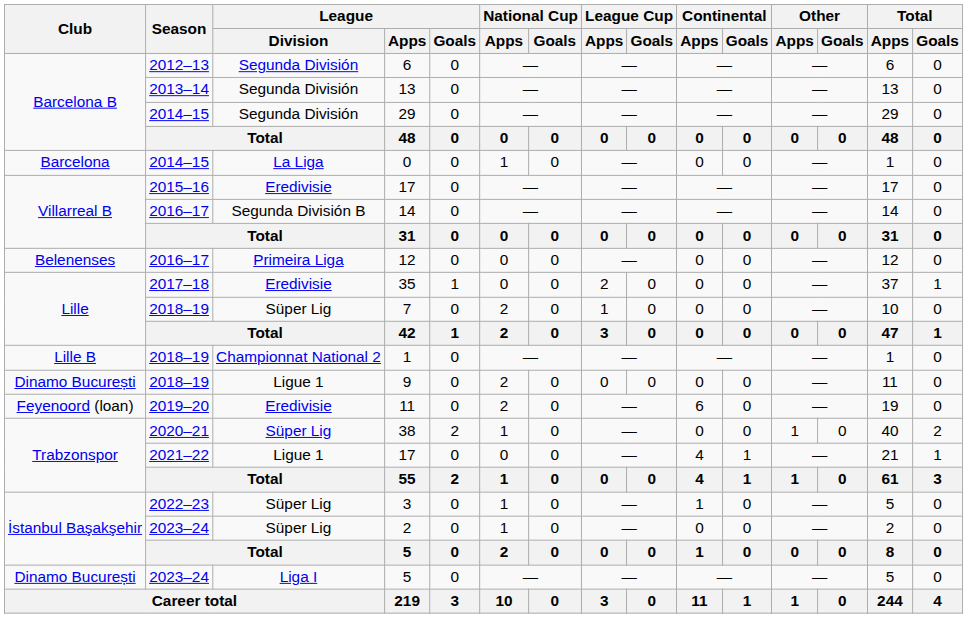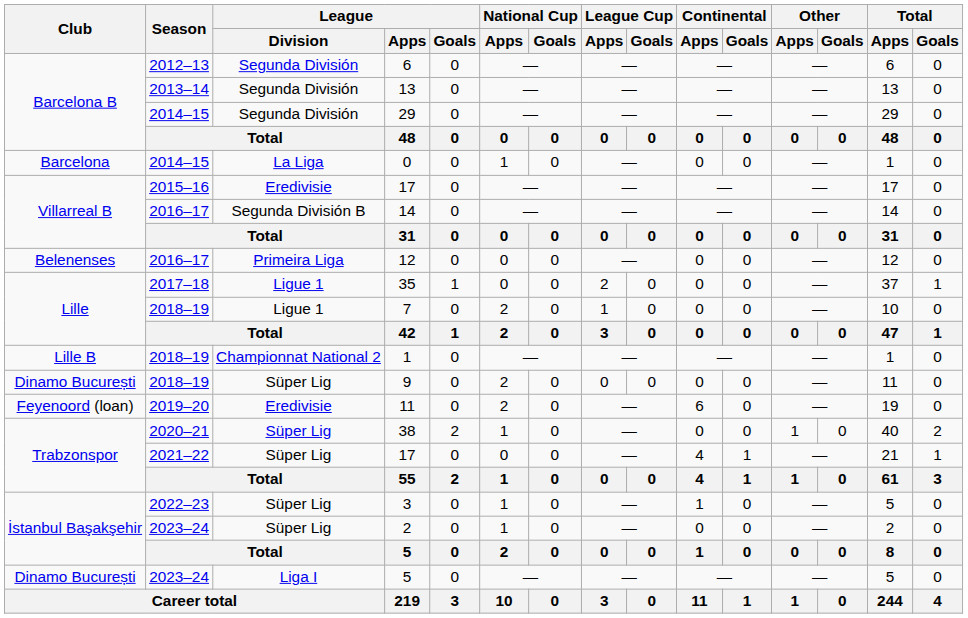 <table class="wikitable" style="text-align: center">
 <tr>
 <th rowspan="2">Club</th>
 <th rowspan="2">Season</th>
 <th colspan="3">League</th>
 <th colspan="2">National Cup</th>
 <th colspan="2">League Cup</th>
 <th colspan="2">Continental</th>
 <th colspan="2">Other</th>
 <th colspan="2">Total</th>
 </tr>
 <tr>
 <th>Division</th>
 <th>Apps</th>
 <th>Goals</th>
 <th>Apps</th>
 <th>Goals</th>
 <th>Apps</th>
 <th>Goals</th>
 <th>Apps</th>
 <th>Goals</th>
 <th>Apps</th>
 <th>Goals</th>
 <th>Apps</th>
 <th>Goals</th>
 </tr>
 <tr>
 <td rowspan="4"><a href='#'>Barcelona B</a></td>
 <td !colspan="2"><a href='#'>2012–13</a></td>
 <td><a href='#'>Segunda División</a></td>
 <td>6</td>
 <td>0</td>
 <td colspan="2">—</td>
 <td colspan="2">—</td>
 <td colspan="2">—</td>
 <td colspan="2">—</td>
 <td>6</td>
 <td>0</td>
 </tr>
 <tr>
 <td !colspan="2"><a href='#'>2013–14</a></td>
 <td>Segunda División</td>
 <td>13</td>
 <td>0</td>
 <td colspan="2">—</td>
 <td colspan="2">—</td>
 <td colspan="2">—</td>
 <td colspan="2">—</td>
 <td>13</td>
 <td>0</td>
 </tr>
 <tr>
 <td !colspan="2"><a href='#'>2014–15</a></td>
 <td>Segunda División</td>
 <td>29</td>
 <td>0</td>
 <td colspan="2">—</td>
 <td colspan="2">—</td>
 <td colspan="2">—</td>
 <td colspan="2">—</td>
 <td>29</td>
 <td>0</td>
 </tr>
 <tr>
 <th colspan="2">Total</th>
 <th>48</th>
 <th>0</th>
 <th>0</th>
 <th>0</th>
 <th>0</th>
 <th>0</th>
 <th>0</th>
 <th>0</th>
 <th>0</th>
 <th>0</th>
 <th>48</th>
 <th>0</th>
 </tr>
 <tr>
 <td><a href='#'>Barcelona</a></td>
 <td !colspan="2"><a href='#'>2014–15</a></td>
 <td><a href='#'>La Liga</a></td>
 <td>0</td>
 <td>0</td>
 <td>1</td>
 <td>0</td>
 <td colspan="2">—</td>
 <td>0</td>
 <td>0</td>
 <td colspan=2>—</td>
 <td>1</td>
 <td>0</td>
 </tr>
 <tr>
 <td rowspan="3"><a href='#'>Villarreal B</a></td>
 <td><a href='#'>2015–16</a></td>
 <td><a href='#'>Eredivisie</a></td>
 <td>17</td>
 <td>0</td>
 <td colspan="2">—</td>
 <td colspan="2">—</td>
 <td colspan="2">—</td>
 <td colspan="2">—</td>
 <td>17</td>
 <td>0</td>
 </tr>
 <tr>
 <td><a href='#'>2016–17</a></td>
 <td>Segunda División B</td>
 <td>14</td>
 <td>0</td>
 <td colspan="2">—</td>
 <td colspan="2">—</td>
 <td colspan="2">—</td>
 <td colspan="2">—</td>
 <td>14</td>
 <td>0</td>
 </tr>
 <tr>
 <th colspan="2">Total</th>
 <th>31</th>
 <th>0</th>
 <th>0</th>
 <th>0</th>
 <th>0</th>
 <th>0</th>
 <th>0</th>
 <th>0</th>
 <th>0</th>
 <th>0</th>
 <th>31</th>
 <th>0</th>
 </tr>
 <tr>
 <td><a href='#'>Belenenses</a></td>
 <td><a href='#'>2016–17</a></td>
 <td><a href='#'>Primeira Liga</a></td>
 <td>12</td>
 <td>0</td>
 <td>0</td>
 <td>0</td>
 <td colspan="2">—</td>
 <td>0</td>
 <td>0</td>
 <td colspan="2">—</td>
 <td>12</td>
 <td>0</td>
 </tr>
 <tr>
 <td rowspan="3"><a href='#'>Lille</a></td>
 <td><a href='#'>2017–18</a></td>
-<td><a href='#'>Eredivisie</a></td>
+<td><a href='#'>Ligue 1</a></td>
 <td>35</td>
 <td>1</td>
 <td>0</td>
 <td>0</td>
 <td>2</td>
 <td>0</td>
 <td>0</td>
 <td>0</td>
 <td colspan="2">—</td>
 <td>37</td>
 <td>1</td>
 </tr>
 <tr>
 <td><a href='#'>2018–19</a></td>
-<td>Süper Lig</td>
+<td>Ligue 1</td>
 <td>7</td>
 <td>0</td>
 <td>2</td>
 <td>0</td>
 <td>1</td>
 <td>0</td>
 <td>0</td>
 <td>0</td>
 <td colspan="2">—</td>
 <td>10</td>
 <td>0</td>
 </tr>
 <tr>
 <th colspan="2">Total</th>
 <th>42</th>
 <th>1</th>
 <th>2</th>
 <th>0</th>
 <th>3</th>
 <th>0</th>
 <th>0</th>
 <th>0</th>
 <th>0</th>
 <th>0</th>
 <th>47</th>
 <th>1</th>
 </tr>
 <tr>
 <td><a href='#'>Lille B</a></td>
 <td><a href='#'>2018–19</a></td>
 <td><a href='#'>Championnat National 2</a></td>
 <td>1</td>
 <td>0</td>
 <td colspan="2">—</td>
 <td colspan="2">—</td>
 <td colspan="2">—</td>
 <td colspan="2">—</td>
 <td>1</td>
 <td>0</td>
 </tr>
 <tr>
 <td><a href='#'>Dinamo București</a></td>
 <td><a href='#'>2018–19</a></td>
-<td>Ligue 1</td>
+<td>Süper Lig</td>
 <td>9</td>
 <td>0</td>
 <td>2</td>
 <td>0</td>
 <td>0</td>
 <td>0</td>
 <td>0</td>
 <td>0</td>
 <td colspan="2">—</td>
 <td>11</td>
 <td>0</td>
 </tr>
 <tr>
 <td><a href='#'>Feyenoord</a> (loan)</td>
 <td><a href='#'>2019–20</a></td>
 <td><a href='#'>Eredivisie</a></td>
 <td>11</td>
 <td>0</td>
 <td>2</td>
 <td>0</td>
 <td colspan="2">—</td>
 <td>6</td>
 <td>0</td>
 <td colspan="2">—</td>
 <td>19</td>
 <td>0</td>
 </tr>
 <tr>
 <td rowspan="3"><a href='#'>Trabzonspor</a></td>
 <td><a href='#'>2020–21</a></td>
 <td><a href='#'>Süper Lig</a></td>
 <td>38</td>
 <td>2</td>
 <td>1</td>
 <td>0</td>
 <td colspan="2">—</td>
 <td>0</td>
 <td>0</td>
 <td>1</td>
 <td>0</td>
 <td>40</td>
 <td>2</td>
 </tr>
 <tr>
 <td><a href='#'>2021–22</a></td>
-<td>Ligue 1</td>
+<td>Süper Lig</td>
 <td>17</td>
 <td>0</td>
 <td>0</td>
 <td>0</td>
 <td colspan="2">—</td>
 <td>4</td>
 <td>1</td>
 <td colspan="2">—</td>
 <td>21</td>
 <td>1</td>
 </tr>
 <tr>
 <th colspan="2">Total</th>
 <th>55</th>
 <th>2</th>
 <th>1</th>
 <th>0</th>
 <th>0</th>
 <th>0</th>
 <th>4</th>
 <th>1</th>
 <th>1</th>
 <th>0</th>
 <th>61</th>
 <th>3</th>
 </tr>
 <tr>
 <td rowspan="3"><a href='#'>İstanbul Başakşehir</a></td>
 <td><a href='#'>2022–23</a></td>
 <td>Süper Lig</td>
 <td>3</td>
 <td>0</td>
 <td>1</td>
 <td>0</td>
 <td colspan="2">—</td>
 <td>1</td>
 <td>0</td>
 <td colspan="2">—</td>
 <td>5</td>
 <td>0</td>
 </tr>
 <tr>
 <td><a href='#'>2023–24</a></td>
 <td>Süper Lig</td>
 <td>2</td>
 <td>0</td>
 <td>1</td>
 <td>0</td>
 <td colspan="2">—</td>
 <td>0</td>
 <td>0</td>
 <td colspan="2">—</td>
 <td>2</td>
 <td>0</td>
 </tr>
 <tr>
 <th colspan="2">Total</th>
 <th>5</th>
 <th>0</th>
 <th>2</th>
 <th>0</th>
 <th>0</th>
 <th>0</th>
 <th>1</th>
 <th>0</th>
 <th>0</th>
 <th>0</th>
 <th>8</th>
 <th>0</th>
 </tr>
 <tr>
 <td><a href='#'>Dinamo București</a></td>
 <td><a href='#'>2023–24</a></td>
 <td><a href='#'>Liga I</a></td>
 <td>5</td>
 <td>0</td>
 <td colspan="2">—</td>
 <td colspan="2">—</td>
 <td colspan="2">—</td>
 <td colspan="2">—</td>
 <td>5</td>
 <td>0</td>
 </tr>
 <tr>
 <th colspan="3">Career total</th>
 <th>219</th>
 <th>3</th>
 <th>10</th>
 <th>0</th>
 <th>3</th>
 <th>0</th>
 <th>11</th>
 <th>1</th>
 <th>1</th>
 <th>0</th>
 <th>244</th>
 <th>4</th>
 </tr>
 </table>
